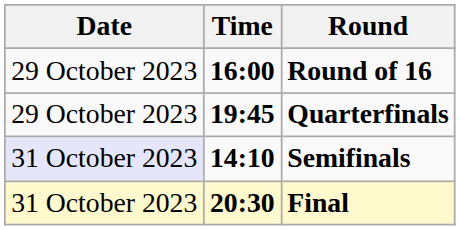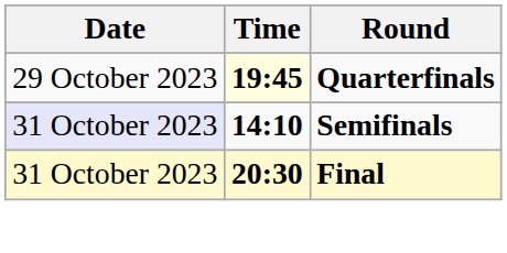 <table class="wikitable">
 <tr>
 <th>Date</th>
 <th>Time</th>
 <th>Round</th>
 </tr>
 <tr>
 <td>29 October 2023</td>
-<td><strong>16:00</strong></td>
-<td><strong>Round of 16</strong></td>
-</tr>
-<tr>
-<td>29 October 2023</td>
-<td><strong>19:45</strong></td>
+<td style="background: lightyellow;"><strong>19:45</strong></td>
 <td><strong>Quarterfinals</strong></td>
 </tr>
 <tr>
 <td style="background: lavender;">31 October 2023</td>
 <td><strong>14:10</strong></td>
 <td><strong>Semifinals</strong></td>
 </tr>
 <tr style=background:lemonchiffon>
 <td>31 October 2023</td>
 <td><strong>20:30</strong></td>
 <td><strong>Final</strong></td>
 </tr>
 </table>
